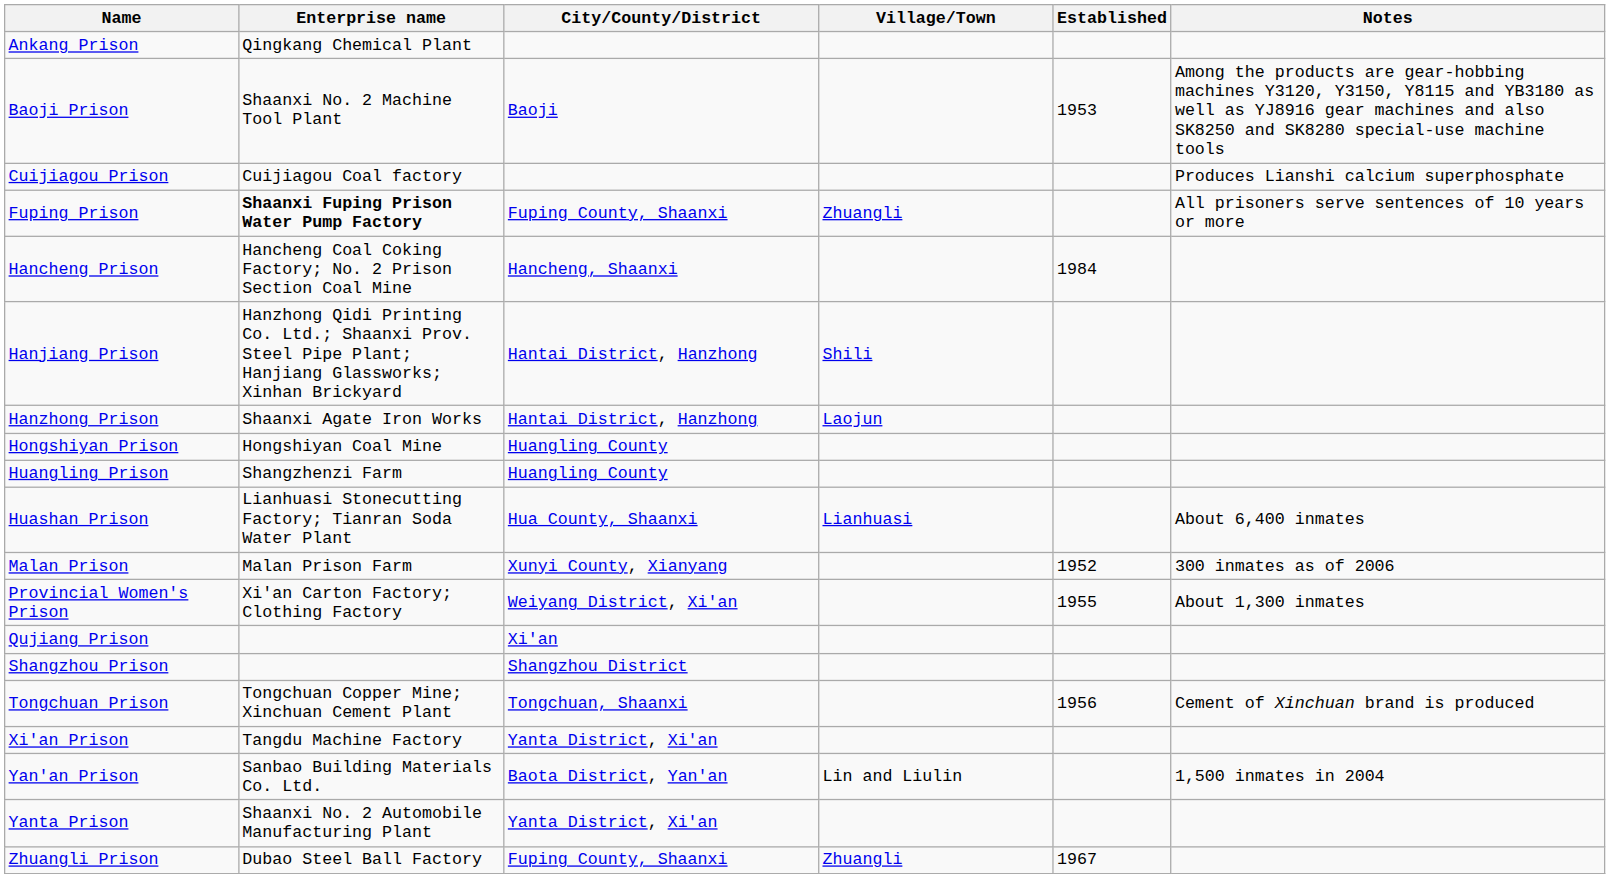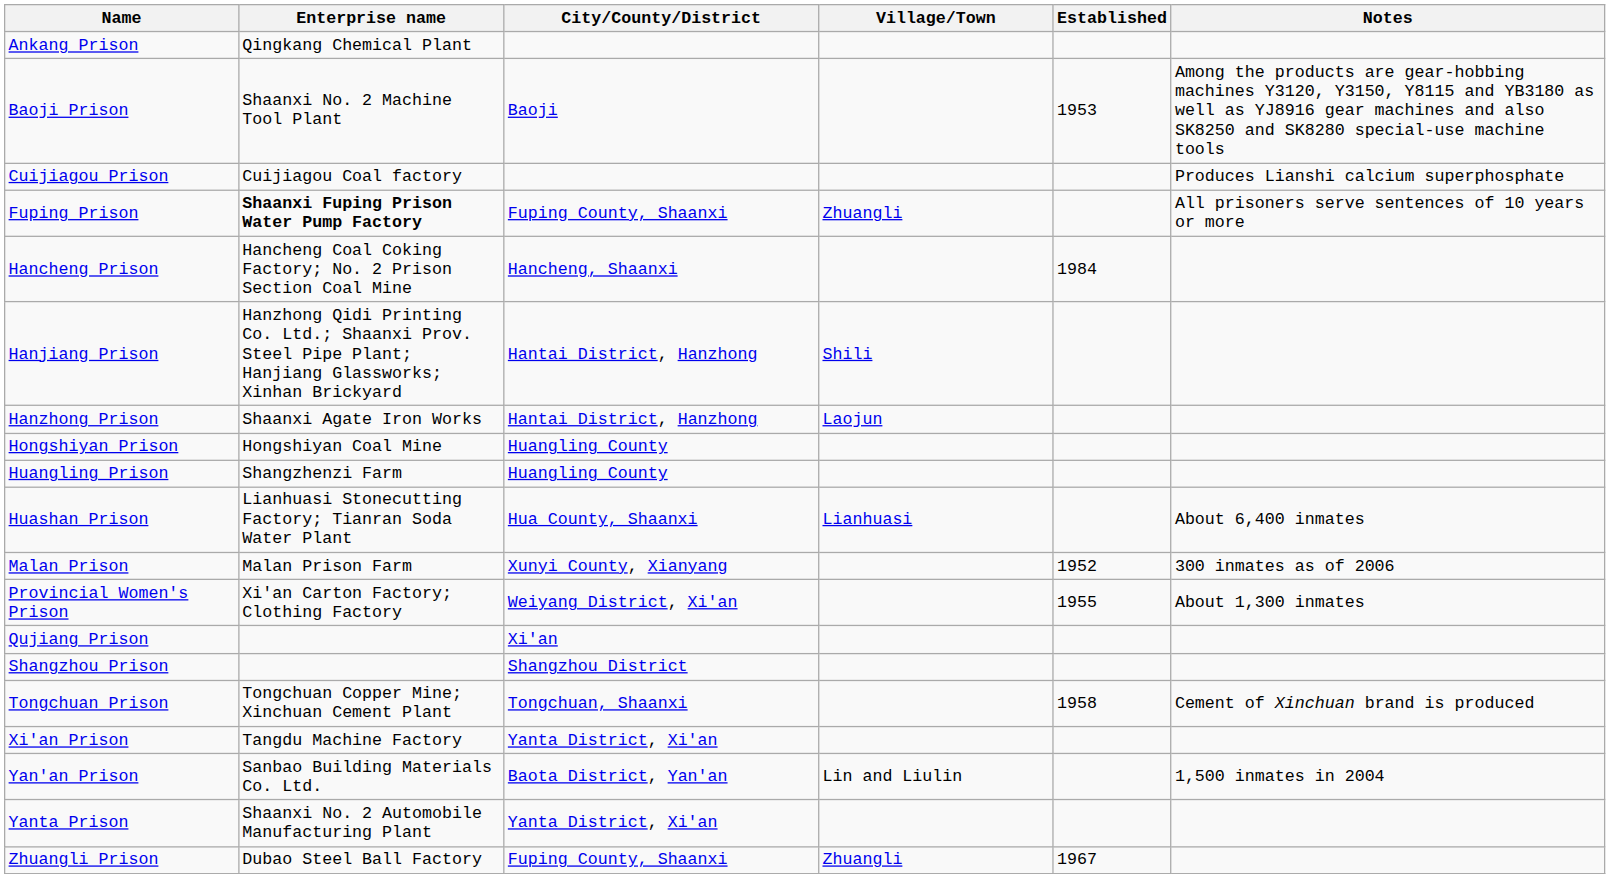 <table class="wikitable">
 <tr>
 <th width=15%>Name</th>
 <th width=17%>Enterprise name</th>
 <th width=20%>City/County/District</th>
 <th width=15%>Village/Town</th>
 <th width=5%>Established</th>
 <th width=28%>Notes</th>
 </tr>
 <tr>
 <td><a href='#'>Ankang Prison</a></td>
 <td>Qingkang Chemical Plant</td>
 <td></td>
 <td></td>
 <td></td>
 <td></td>
 </tr>
 <tr>
 <td><a href='#'>Baoji Prison</a></td>
 <td>Shaanxi No. 2 Machine Tool Plant</td>
 <td><a href='#'>Baoji</a></td>
 <td></td>
 <td>1953</td>
 <td>Among the products are gear-hobbing machines Y3120, Y3150, Y8115 and YB3180 as well as YJ8916 gear machines and also SK8250 and SK8280 special-use machine tools</td>
 </tr>
 <tr>
 <td><a href='#'>Cuijiagou Prison</a></td>
 <td>Cuijiagou Coal factory</td>
 <td></td>
 <td></td>
 <td></td>
 <td>Produces Lianshi calcium superphosphate</td>
 </tr>
 <tr>
 <td><a href='#'>Fuping Prison</a></td>
 <td><strong>Shaanxi Fuping Prison Water Pump Factory</strong></td>
 <td><a href='#'>Fuping County, Shaanxi</a></td>
 <td><a href='#'>Zhuangli</a></td>
 <td></td>
 <td>All prisoners serve sentences of 10 years or more</td>
 </tr>
 <tr>
 <td><a href='#'>Hancheng Prison</a></td>
 <td>Hancheng Coal Coking Factory; No. 2 Prison Section Coal Mine</td>
 <td><a href='#'>Hancheng, Shaanxi</a></td>
 <td></td>
 <td>1984</td>
 <td></td>
 </tr>
 <tr>
 <td><a href='#'>Hanjiang Prison</a></td>
 <td>Hanzhong Qidi Printing Co. Ltd.; Shaanxi Prov. Steel Pipe Plant; Hanjiang Glassworks; Xinhan Brickyard</td>
 <td><a href='#'>Hantai District</a>, <a href='#'>Hanzhong</a></td>
 <td><a href='#'>Shili</a></td>
 <td></td>
 <td></td>
 </tr>
 <tr>
 <td><a href='#'>Hanzhong Prison</a></td>
 <td>Shaanxi Agate Iron Works</td>
 <td><a href='#'>Hantai District</a>, <a href='#'>Hanzhong</a></td>
 <td><a href='#'>Laojun</a></td>
 <td></td>
 <td></td>
 </tr>
 <tr>
 <td><a href='#'>Hongshiyan Prison</a></td>
 <td>Hongshiyan Coal Mine</td>
 <td><a href='#'>Huangling County</a></td>
 <td></td>
 <td></td>
 <td></td>
 </tr>
 <tr>
 <td><a href='#'>Huangling Prison</a></td>
 <td>Shangzhenzi Farm</td>
 <td><a href='#'>Huangling County</a></td>
 <td></td>
 <td></td>
 <td></td>
 </tr>
 <tr>
 <td><a href='#'>Huashan Prison</a></td>
 <td>Lianhuasi Stonecutting Factory; Tianran Soda Water Plant</td>
 <td><a href='#'>Hua County, Shaanxi</a></td>
 <td><a href='#'>Lianhuasi</a></td>
 <td></td>
 <td>About 6,400 inmates</td>
 </tr>
 <tr>
 <td><a href='#'>Malan Prison</a></td>
 <td>Malan Prison Farm</td>
 <td><a href='#'>Xunyi County</a>, <a href='#'>Xianyang</a></td>
 <td></td>
 <td>1952</td>
 <td>300 inmates as of 2006</td>
 </tr>
 <tr>
 <td><a href='#'>Provincial Women's Prison</a></td>
 <td>Xi'an Carton Factory; Clothing Factory</td>
 <td><a href='#'>Weiyang District</a>, <a href='#'>Xi'an</a></td>
 <td></td>
 <td>1955</td>
 <td>About 1,300 inmates</td>
 </tr>
 <tr>
 <td><a href='#'>Qujiang Prison</a></td>
 <td></td>
 <td><a href='#'>Xi'an</a></td>
 <td></td>
 <td></td>
 <td></td>
 </tr>
 <tr>
 <td><a href='#'>Shangzhou Prison</a></td>
 <td></td>
 <td><a href='#'>Shangzhou District</a></td>
 <td></td>
 <td></td>
 <td></td>
 </tr>
 <tr>
 <td><a href='#'>Tongchuan Prison</a></td>
 <td>Tongchuan Copper Mine; Xinchuan Cement Plant</td>
 <td><a href='#'>Tongchuan, Shaanxi</a></td>
 <td></td>
-<td>1956</td>
+<td>1958</td>
 <td>Cement of <em>Xinchuan</em> brand is produced</td>
 </tr>
 <tr>
 <td><a href='#'>Xi'an Prison</a></td>
 <td>Tangdu Machine Factory</td>
 <td><a href='#'>Yanta District</a>, <a href='#'>Xi'an</a></td>
 <td></td>
 <td></td>
 <td></td>
 </tr>
 <tr>
 <td><a href='#'>Yan'an Prison</a></td>
 <td>Sanbao Building Materials Co. Ltd.</td>
 <td><a href='#'>Baota District</a>, <a href='#'>Yan'an</a></td>
 <td>Lin and Liulin</td>
 <td></td>
 <td>1,500 inmates in 2004</td>
 </tr>
 <tr>
 <td><a href='#'>Yanta Prison</a></td>
 <td>Shaanxi No. 2 Automobile Manufacturing Plant</td>
 <td><a href='#'>Yanta District</a>, <a href='#'>Xi'an</a></td>
 <td></td>
 <td></td>
 <td></td>
 </tr>
 <tr>
 <td><a href='#'>Zhuangli Prison</a></td>
 <td>Dubao Steel Ball Factory</td>
 <td><a href='#'>Fuping County, Shaanxi</a></td>
 <td><a href='#'>Zhuangli</a></td>
 <td>1967</td>
 <td></td>
 </tr>
 <tr>
 </tr>
 </table>
